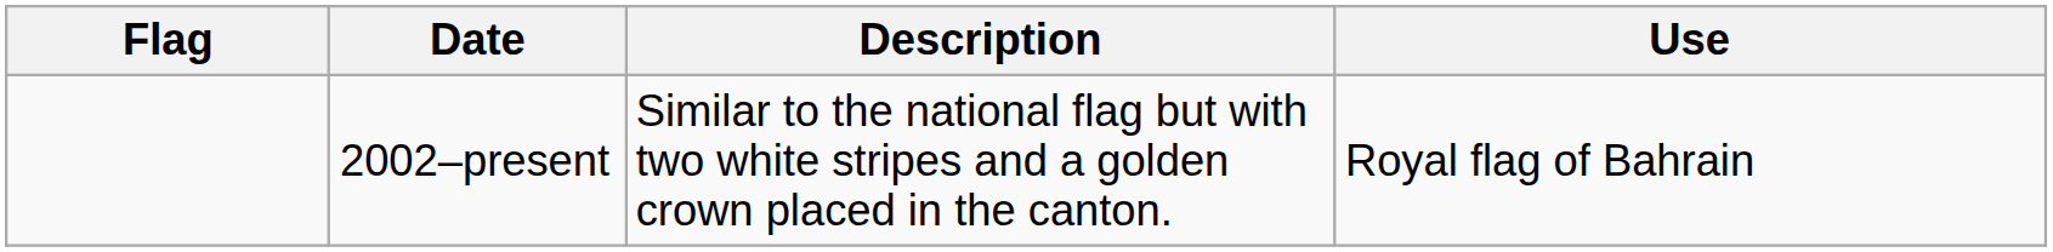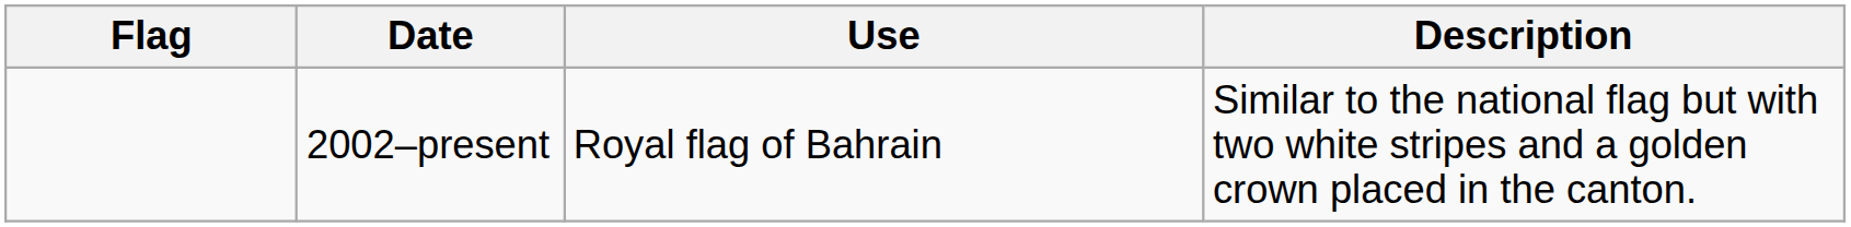 <table class="wikitable">
 <tr>
 <th style="width:110px;">Flag</th>
 <th style="width:100px;">Date</th>
+<th style="width:250px;">Use</th>
 <th style="width:250px;">Description</th>
-<th style="width:250px;">Use</th>
 </tr>
 <tr>
 <td></td>
 <td>2002–present</td>
+<td>Royal flag of Bahrain</td>
 <td>Similar to the national flag but with two white stripes and a golden crown placed in the canton.</td>
-<td>Royal flag of Bahrain</td>
 </tr>
 </table>
